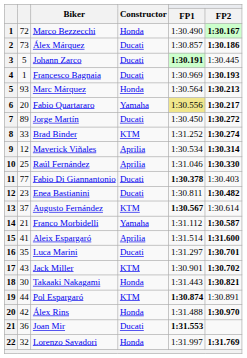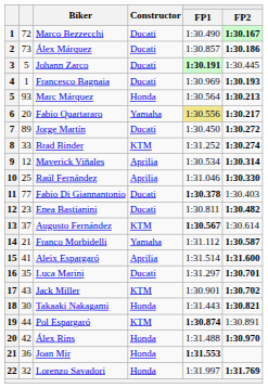 <table class="wikitable sortable" style="font-size: 85%;">
 <tr>
 <th rowspan="2"></th>
 <th rowspan="2"></th>
 <th rowspan="2">Biker</th>
 <th rowspan="2">Constructor</th>
 <th colspan="3" style="background:#eaecf0; text-align:center;"></th>
 </tr>
 <tr>
 <th scope="col">FP1</th>
 <th scope="col">FP2</th>
 </tr>
 <tr>
 <th scope="row">1</th>
 <td align="center">72</td>
 <td> <a href='#'>Marco Bezzecchi</a></td>
-<td><a href='#'>Honda</a></td>
+<td><a href='#'>Ducati</a></td>
 <td>1:30.490</td>
 <td style="background:#ccffcc;"><strong>1:30.167</strong></td>
 </tr>
 <tr>
 <th scope="row">2</th>
 <td align="center">73</td>
 <td> <a href='#'>Álex Márquez</a></td>
 <td><a href='#'>Ducati</a></td>
 <td>1:30.857</td>
 <td><strong>1:30.186</strong></td>
 </tr>
 <tr>
 <th scope="row">3</th>
 <td align="center">5</td>
 <td> <a href='#'>Johann Zarco</a></td>
 <td><a href='#'>Ducati</a></td>
 <td style="background:#ccffcc;"><strong>1:30.191</strong></td>
 <td>1:30.445</td>
 </tr>
 <tr>
 <th scope="row">4</th>
 <td align="center">1</td>
 <td> <a href='#'>Francesco Bagnaia</a></td>
 <td><a href='#'>Ducati</a></td>
 <td>1:30.969</td>
 <td><strong>1:30.193</strong></td>
 </tr>
 <tr>
 <th scope="row">5</th>
 <td align="center">93</td>
 <td> <a href='#'>Marc Márquez</a></td>
 <td><a href='#'>Honda</a></td>
 <td>1:30.564</td>
 <td><strong>1:30.213</strong></td>
 </tr>
 <tr>
 <th scope="row">6</th>
 <td align="center">20</td>
 <td> <a href='#'>Fabio Quartararo</a></td>
 <td><a href='#'>Yamaha</a></td>
 <td style="background: khaki;">1:30.556</td>
 <td><strong>1:30.217</strong></td>
 </tr>
 <tr>
 <th scope="row">7</th>
 <td align="center">89</td>
 <td> <a href='#'>Jorge Martín</a></td>
 <td><a href='#'>Ducati</a></td>
 <td>1:30.450</td>
 <td><strong>1:30.272</strong></td>
 </tr>
 <tr>
 <th scope="row">8</th>
 <td align="center">33</td>
 <td> <a href='#'>Brad Binder</a></td>
 <td><a href='#'>KTM</a></td>
 <td>1:31.252</td>
 <td><strong>1:30.274</strong></td>
 </tr>
 <tr>
 <th scope="row">9</th>
 <td align="center">12</td>
 <td> <a href='#'>Maverick Viñales</a></td>
 <td><a href='#'>Aprilia</a></td>
 <td>1:30.534</td>
 <td><strong>1:30.314</strong></td>
 </tr>
 <tr>
 <th scope="row">10</th>
 <td align="center">25</td>
 <td> <a href='#'>Raúl Fernández</a></td>
 <td><a href='#'>Aprilia</a></td>
 <td>1:31.046</td>
 <td><strong>1:30.330</strong></td>
 </tr>
 <tr>
 <th scope="row">11</th>
 <td align="center">77</td>
 <td> <a href='#'>Fabio Di Giannantonio</a></td>
 <td><a href='#'>Ducati</a></td>
 <td><strong>1:30.378</strong></td>
 <td>1:30.403</td>
 </tr>
 <tr>
 <th scope="row">12</th>
 <td align="center">23</td>
 <td> <a href='#'>Enea Bastianini</a></td>
 <td><a href='#'>Ducati</a></td>
 <td>1:30.811</td>
 <td><strong>1:30.482</strong></td>
 </tr>
 <tr>
 <th scope="row">13</th>
 <td align="center">37</td>
 <td> <a href='#'>Augusto Fernández</a></td>
 <td><a href='#'>KTM</a></td>
 <td><strong>1:30.567</strong></td>
 <td>1:30.614</td>
 </tr>
 <tr>
 <th scope="row">14</th>
 <td align="center">21</td>
 <td> <a href='#'>Franco Morbidelli</a></td>
 <td><a href='#'>Yamaha</a></td>
 <td>1:31.112</td>
 <td><strong>1:30.587</strong></td>
 </tr>
 <tr>
 <th scope="row">15</th>
 <td align="center">41</td>
 <td> <a href='#'>Aleix Espargaró</a></td>
 <td><a href='#'>Aprilia</a></td>
 <td>1:31.514</td>
 <td><strong>1:31.600</strong></td>
 </tr>
 <tr>
 <th scope="row">16</th>
 <td align="center">35</td>
 <td> <a href='#'>Luca Marini</a></td>
 <td><a href='#'>Ducati</a></td>
 <td>1:31.297</td>
 <td><strong>1:30.701</strong></td>
 </tr>
 <tr>
 <th scope="row">17</th>
 <td align="center">43</td>
 <td> <a href='#'>Jack Miller</a></td>
 <td><a href='#'>KTM</a></td>
 <td>1:30.901</td>
 <td><strong>1:30.702</strong></td>
 </tr>
 <tr>
 <th scope="row">18</th>
 <td align="center">30</td>
 <td> <a href='#'>Takaaki Nakagami</a></td>
 <td><a href='#'>Honda</a></td>
 <td>1:31.443</td>
 <td><strong>1:30.821</strong></td>
 </tr>
 <tr>
 <th scope="row">19</th>
 <td align="center">44</td>
 <td> <a href='#'>Pol Espargaró</a></td>
 <td><a href='#'>KTM</a></td>
 <td><strong>1:30.874</strong></td>
 <td>1:30.891</td>
 </tr>
 <tr>
 <th scope="row">20</th>
 <td align="center">42</td>
 <td> <a href='#'>Álex Rins</a></td>
 <td><a href='#'>Honda</a></td>
 <td>1:31.488</td>
 <td><strong>1:30.970</strong></td>
 </tr>
 <tr>
 <th scope="row">21</th>
 <td align="center">36</td>
 <td> <a href='#'>Joan Mir</a></td>
-<td><a href='#'>Ducati</a></td>
+<td><a href='#'>Honda</a></td>
 <td><strong>1:31.553</strong></td>
 <td></td>
 </tr>
 <tr>
 <th scope="row">22</th>
 <td align="center">32</td>
 <td> <a href='#'>Lorenzo Savadori</a></td>
 <td><a href='#'>Honda</a></td>
 <td>1:31.997</td>
 <td><strong>1:31.769</strong></td>
 </tr>
 <tr>
 <th colspan="7"></th>
 </tr>
 </table>
